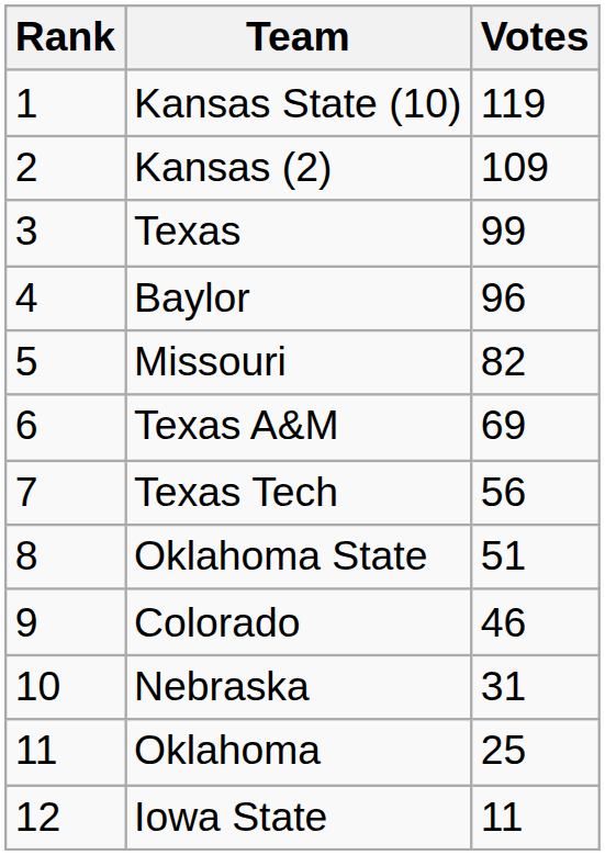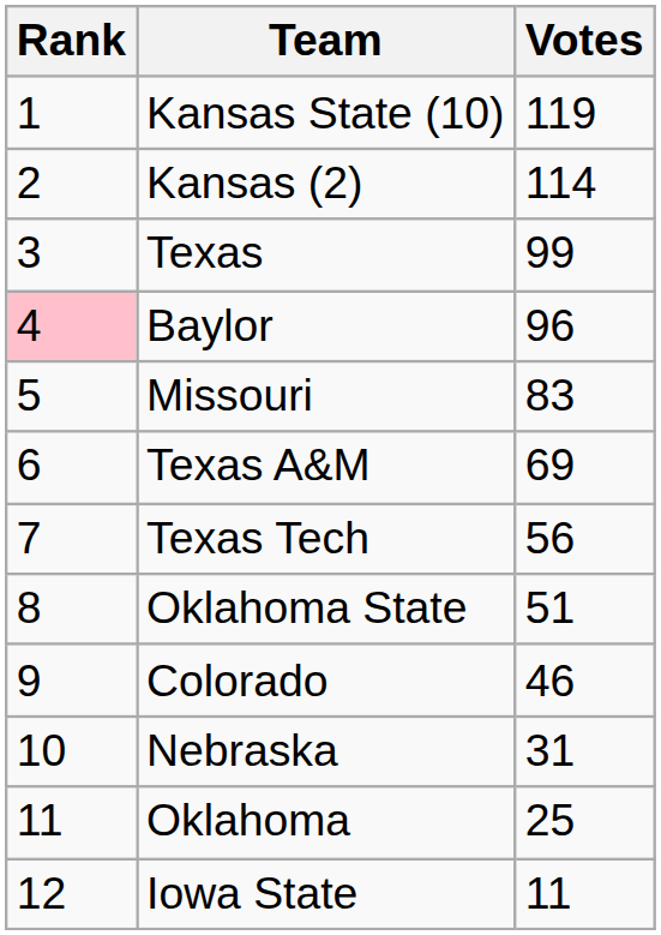 <table class=wikitable>
 <tr>
 <th>Rank</th>
 <th>Team</th>
 <th>Votes</th>
 </tr>
 <tr>
 <td>1</td>
 <td>Kansas State (10)</td>
 <td>119</td>
 </tr>
 <tr>
 <td>2</td>
 <td>Kansas (2)</td>
-<td>109</td>
+<td>114</td>
 </tr>
 <tr>
 <td>3</td>
 <td>Texas</td>
 <td>99</td>
 </tr>
 <tr>
-<td>4</td>
+<td style="background: pink;">4</td>
 <td>Baylor</td>
 <td>96</td>
 </tr>
 <tr>
 <td>5</td>
 <td>Missouri</td>
-<td>82</td>
+<td>83</td>
 </tr>
 <tr>
 <td>6</td>
 <td>Texas A&M</td>
 <td>69</td>
 </tr>
 <tr>
 <td>7</td>
 <td>Texas Tech</td>
 <td>56</td>
 </tr>
 <tr>
 <td>8</td>
 <td>Oklahoma State</td>
 <td>51</td>
 </tr>
 <tr>
 <td>9</td>
 <td>Colorado</td>
 <td>46</td>
 </tr>
 <tr>
 <td>10</td>
 <td>Nebraska</td>
 <td>31</td>
 </tr>
 <tr>
 <td>11</td>
 <td>Oklahoma</td>
 <td>25</td>
 </tr>
 <tr>
 <td>12</td>
 <td>Iowa State</td>
 <td>11</td>
 </tr>
 </table>
